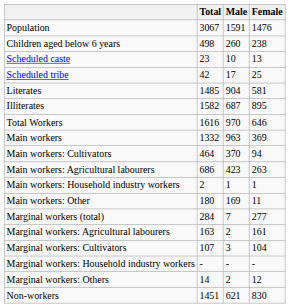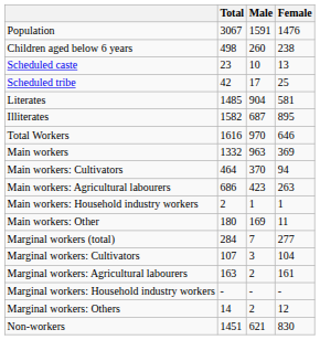 <table class="wikitable sortable">
 <tr>
 <th></th>
 <th>Total</th>
 <th>Male</th>
 <th>Female</th>
 </tr>
 <tr>
 <td>Population</td>
 <td>3067</td>
 <td>1591</td>
 <td>1476</td>
 </tr>
 <tr>
 <td>Children aged below 6 years</td>
 <td>498</td>
 <td>260</td>
 <td>238</td>
 </tr>
 <tr>
 <td><a href='#'>Scheduled caste</a></td>
 <td>23</td>
 <td>10</td>
 <td>13</td>
 </tr>
 <tr>
 <td><a href='#'>Scheduled tribe</a></td>
 <td>42</td>
 <td>17</td>
 <td>25</td>
 </tr>
 <tr>
 <td>Literates</td>
 <td>1485</td>
 <td>904</td>
 <td>581</td>
 </tr>
 <tr>
 <td>Illiterates</td>
 <td>1582</td>
 <td>687</td>
 <td>895</td>
 </tr>
 <tr>
 <td>Total Workers</td>
 <td>1616</td>
 <td>970</td>
 <td>646</td>
 </tr>
 <tr>
 <td>Main workers</td>
 <td>1332</td>
 <td>963</td>
 <td>369</td>
 </tr>
 <tr>
 <td>Main workers: Cultivators</td>
 <td>464</td>
 <td>370</td>
 <td>94</td>
 </tr>
 <tr>
 <td>Main workers: Agricultural labourers</td>
 <td>686</td>
 <td>423</td>
 <td>263</td>
 </tr>
 <tr>
 <td>Main workers: Household industry workers</td>
 <td>2</td>
 <td>1</td>
 <td>1</td>
 </tr>
 <tr>
 <td>Main workers: Other</td>
 <td>180</td>
 <td>169</td>
 <td>11</td>
 </tr>
 <tr>
 <td>Marginal workers (total)</td>
 <td>284</td>
 <td>7</td>
 <td>277</td>
 </tr>
 <tr>
+<td>Marginal workers: Cultivators</td>
+<td>107</td>
+<td>3</td>
+<td>104</td>
+</tr>
+<tr>
 <td>Marginal workers: Agricultural labourers</td>
 <td>163</td>
 <td>2</td>
 <td>161</td>
-</tr>
-<tr>
-<td>Marginal workers: Cultivators</td>
-<td>107</td>
-<td>3</td>
-<td>104</td>
 </tr>
 <tr>
 <td>Marginal workers: Household industry workers</td>
 <td>-</td>
 <td>-</td>
 <td>-</td>
 </tr>
 <tr>
 <td>Marginal workers: Others</td>
 <td>14</td>
 <td>2</td>
 <td>12</td>
 </tr>
 <tr>
 <td>Non-workers</td>
 <td>1451</td>
 <td>621</td>
 <td>830</td>
 </tr>
 </table>
